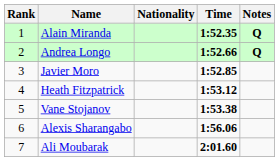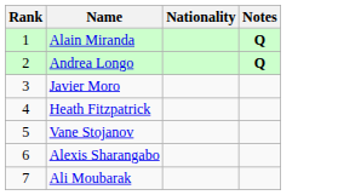 <table class="wikitable sortable" style="text-align:center">
 <tr>
 <th>Rank</th>
 <th>Name</th>
 <th>Nationality</th>
-<th>Time</th>
 <th>Notes</th>
 </tr>
 <tr bgcolor=ccffcc>
 <td>1</td>
 <td align=left><a href='#'>Alain Miranda</a></td>
 <td align=left></td>
-<td><strong>1:52.35</strong></td>
 <td><strong>Q</strong></td>
 </tr>
 <tr bgcolor=ccffcc>
 <td>2</td>
 <td align=left><a href='#'>Andrea Longo</a></td>
 <td align=left></td>
-<td><strong>1:52.66</strong></td>
 <td><strong>Q</strong></td>
 </tr>
 <tr>
 <td>3</td>
 <td align=left><a href='#'>Javier Moro</a></td>
 <td align=left></td>
-<td><strong>1:52.85</strong></td>
 <td></td>
 </tr>
 <tr>
 <td>4</td>
 <td align=left><a href='#'>Heath Fitzpatrick</a></td>
 <td align=left></td>
-<td><strong>1:53.12</strong></td>
 <td></td>
 </tr>
 <tr>
 <td>5</td>
 <td align=left><a href='#'>Vane Stojanov</a></td>
 <td align=left></td>
-<td><strong>1:53.38</strong></td>
 <td></td>
 </tr>
 <tr>
 <td>6</td>
 <td align=left><a href='#'>Alexis Sharangabo</a></td>
 <td align=left></td>
-<td><strong>1:56.06</strong></td>
 <td></td>
 </tr>
 <tr>
 <td>7</td>
 <td align=left><a href='#'>Ali Moubarak</a></td>
 <td align=left></td>
-<td><strong>2:01.60</strong></td>
 <td></td>
 </tr>
 </table>
